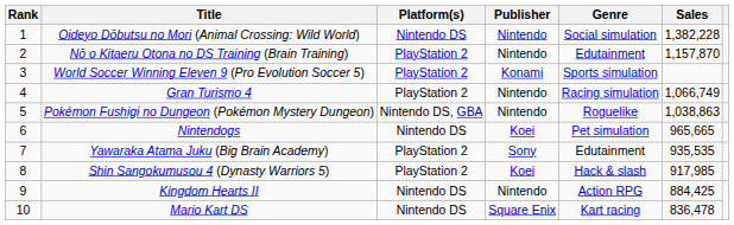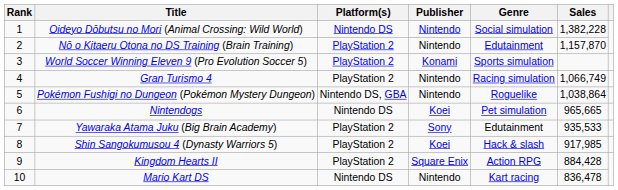 <table class="wikitable sortable" style="text-align:center">
 <tr>
 <th>Rank</th>
 <th>Title</th>
 <th>Platform(s)</th>
 <th>Publisher</th>
 <th>Genre</th>
 <th>Sales</th>
 <th class="unsortable"></th>
 </tr>
 <tr>
 <td>1</td>
 <td><a href='#'><em>Oideyo Dōbutsu no Mori</em></a> (<em>Animal Crossing: Wild World</em>)</td>
 <td><a href='#'>Nintendo DS</a></td>
 <td><a href='#'>Nintendo</a></td>
 <td><a href='#'>Social simulation</a></td>
 <td>1,382,228</td>
 <td rowspan="2"></td>
 </tr>
 <tr>
 <td>2</td>
 <td><em><a href='#'>Nō o Kitaeru Otona no DS Training</a></em> (<em>Brain Training</em>)</td>
 <td><a href='#'>PlayStation 2</a></td>
 <td>Nintendo</td>
 <td><a href='#'>Edutainment</a></td>
 <td>1,157,870</td>
 </tr>
 <tr>
 <td>3</td>
 <td><em><a href='#'>World Soccer Winning Eleven 9</a></em> (<em>Pro Evolution Soccer 5</em>)</td>
 <td><a href='#'>PlayStation 2</a></td>
 <td><a href='#'>Konami</a></td>
 <td><a href='#'>Sports simulation</a></td>
 <td></td>
 <td></td>
 </tr>
 <tr>
 <td>4</td>
 <td><em><a href='#'>Gran Turismo 4</a></em></td>
 <td>PlayStation 2</td>
 <td>Nintendo</td>
 <td><a href='#'>Racing simulation</a></td>
 <td>1,066,749</td>
 <td></td>
 </tr>
 <tr>
 <td>5</td>
 <td><em><a href='#'>Pokémon Fushigi no Dungeon</a></em> (<em>Pokémon Mystery Dungeon</em>)</td>
 <td>Nintendo DS, <a href='#'>GBA</a></td>
 <td>Nintendo</td>
 <td><a href='#'>Roguelike</a></td>
-<td>1,038,863</td>
+<td>1,038,864</td>
 <td></td>
 </tr>
 <tr>
 <td>6</td>
 <td><em><a href='#'>Nintendogs</a></em></td>
 <td>Nintendo DS</td>
 <td><a href='#'>Koei</a></td>
 <td><a href='#'>Pet simulation</a></td>
 <td>965,665</td>
 <td></td>
 </tr>
 <tr>
 <td>7</td>
 <td><a href='#'><em>Yawaraka Atama Juku</em></a> (<em>Big Brain Academy</em>)</td>
 <td>PlayStation 2</td>
 <td><a href='#'>Sony</a></td>
 <td>Edutainment</td>
-<td>935,535</td>
+<td>935,533</td>
 <td></td>
 </tr>
 <tr>
 <td>8</td>
 <td><em><a href='#'>Shin Sangokumusou 4</a></em> (<em>Dynasty Warriors 5</em>)</td>
 <td>PlayStation 2</td>
 <td><a href='#'>Koei</a></td>
 <td><a href='#'>Hack & slash</a></td>
 <td>917,985</td>
 <td></td>
 </tr>
 <tr>
 <td>9</td>
 <td><em><a href='#'>Kingdom Hearts II</a></em></td>
-<td>Nintendo DS</td>
-<td>Nintendo</td>
+<td>PlayStation 2</td>
+<td><a href='#'>Square Enix</a></td>
 <td><a href='#'>Action RPG</a></td>
-<td>884,425</td>
+<td>884,428</td>
 <td rowspan="2"></td>
 </tr>
 <tr>
 <td>10</td>
 <td><em><a href='#'>Mario Kart DS</a></em></td>
 <td>Nintendo DS</td>
-<td><a href='#'>Square Enix</a></td>
+<td>Nintendo</td>
 <td><a href='#'>Kart racing</a></td>
 <td>836,478</td>
 </tr>
 </table>
